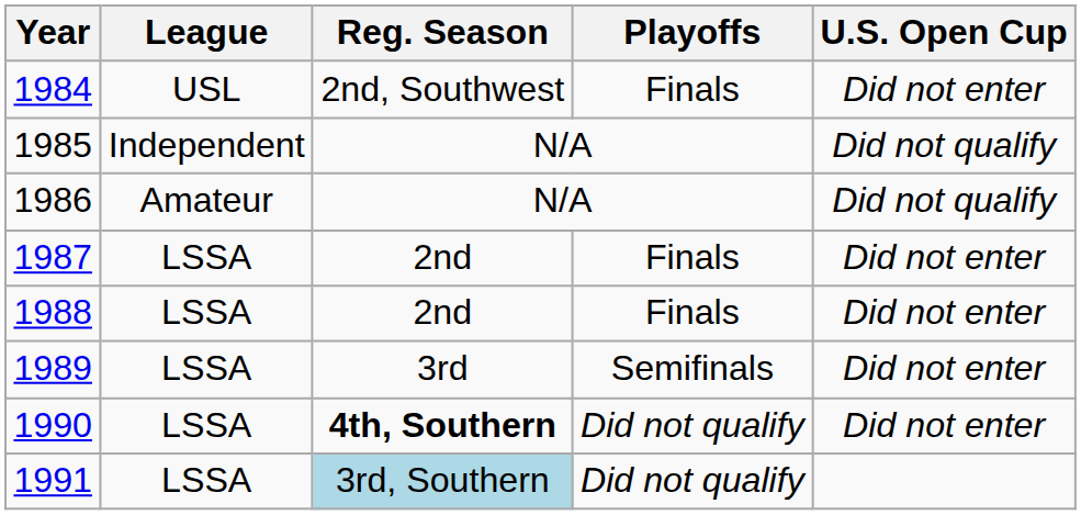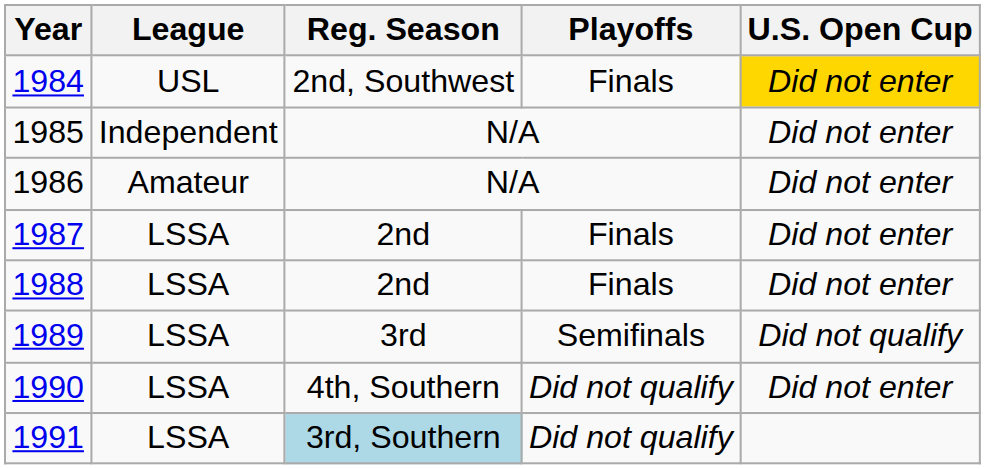 <table class="wikitable" style="text-align:center">
 <tr>
 <th>Year</th>
 <th>League</th>
 <th>Reg. Season</th>
 <th>Playoffs</th>
 <th>U.S. Open Cup</th>
 </tr>
 <tr>
 <td><a href='#'>1984</a></td>
 <td>USL</td>
 <td>2nd, Southwest</td>
 <td>Finals</td>
-<td><em>Did not enter</em></td>
+<td style="background: gold;"><em>Did not enter</em></td>
 </tr>
 <tr>
 <td>1985</td>
 <td>Independent</td>
 <td colspan=2>N/A</td>
-<td><em>Did not qualify</em></td>
+<td><em>Did not enter</em></td>
 </tr>
 <tr>
 <td>1986</td>
 <td>Amateur</td>
 <td colspan=2>N/A</td>
-<td><em>Did not qualify</em></td>
+<td><em>Did not enter</em></td>
 </tr>
 <tr>
 <td><a href='#'>1987</a></td>
 <td>LSSA</td>
 <td>2nd</td>
 <td>Finals</td>
 <td><em>Did not enter</em></td>
 </tr>
 <tr>
 <td><a href='#'>1988</a></td>
 <td>LSSA</td>
 <td>2nd</td>
 <td>Finals</td>
 <td><em>Did not enter</em></td>
 </tr>
 <tr>
 <td><a href='#'>1989</a></td>
 <td>LSSA</td>
 <td>3rd</td>
 <td>Semifinals</td>
-<td><em>Did not enter</em></td>
+<td><em>Did not qualify</em></td>
 </tr>
 <tr>
 <td><a href='#'>1990</a></td>
 <td>LSSA</td>
-<td><strong>4th, Southern</strong></td>
+<td>4th, Southern</td>
 <td><em>Did not qualify</em></td>
 <td><em>Did not enter</em></td>
 </tr>
 <tr>
 <td><a href='#'>1991</a></td>
 <td>LSSA</td>
 <td style="background: lightblue;">3rd, Southern</td>
 <td><em>Did not qualify</em></td>
 </tr>
 </table>
